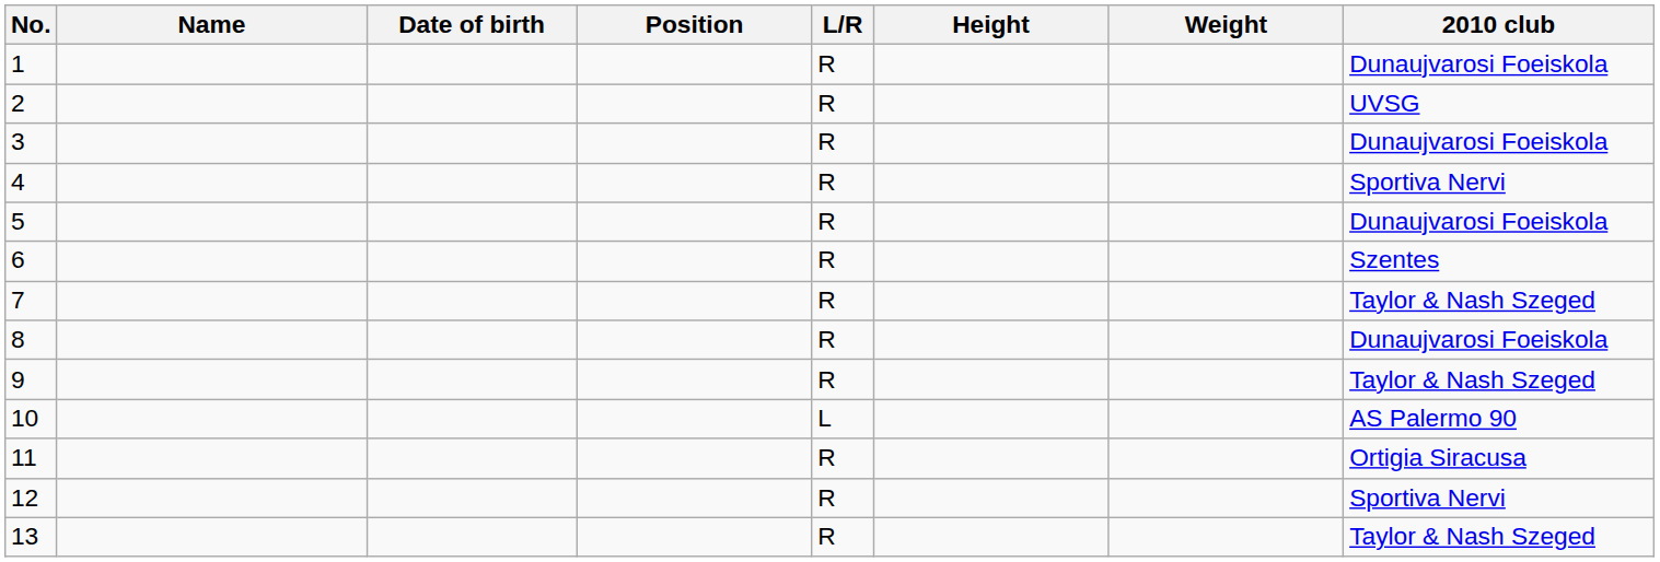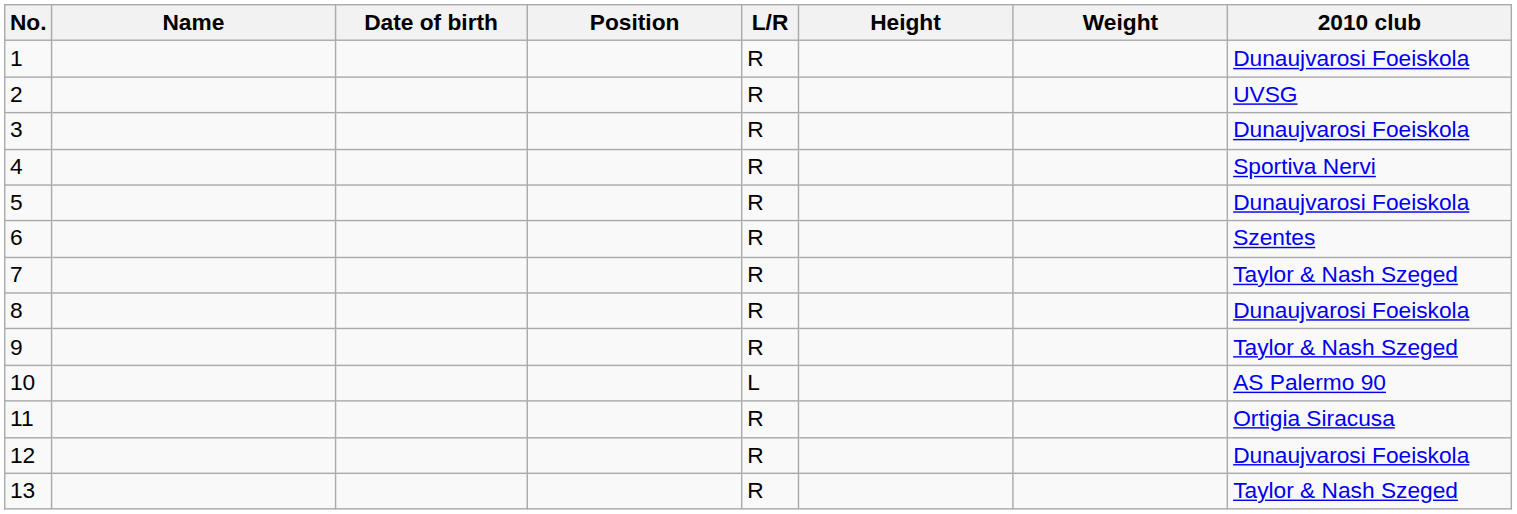 <table class=wikitable sortable style=font-size:100%; text-align:center;>
 <tr>
 <th>No.</th>
 <th style=width:12em>Name</th>
 <th style=width:8em>Date of birth</th>
 <th style=width:9em>Position</th>
 <th style=width:2em>L/R</th>
 <th style=width:9em>Height</th>
 <th style=width:9em>Weight</th>
 <th style=width:12em>2010 club</th>
 </tr>
 <tr>
 <td>1</td>
 <td align=left></td>
 <td></td>
 <td></td>
 <td>R</td>
 <td></td>
 <td></td>
 <td><a href='#'>Dunaujvarosi Foeiskola</a></td>
 </tr>
 <tr>
 <td>2</td>
 <td align=left></td>
 <td></td>
 <td></td>
 <td>R</td>
 <td></td>
 <td></td>
 <td><a href='#'>UVSG</a></td>
 </tr>
 <tr>
 <td>3</td>
 <td align=left></td>
 <td></td>
 <td></td>
 <td>R</td>
 <td></td>
 <td></td>
 <td><a href='#'>Dunaujvarosi Foeiskola</a></td>
 </tr>
 <tr>
 <td>4</td>
 <td align=left></td>
 <td></td>
 <td></td>
 <td>R</td>
 <td></td>
 <td></td>
 <td><a href='#'>Sportiva Nervi</a></td>
 </tr>
 <tr>
 <td>5</td>
 <td align=left></td>
 <td></td>
 <td></td>
 <td>R</td>
 <td></td>
 <td></td>
 <td><a href='#'>Dunaujvarosi Foeiskola</a></td>
 </tr>
 <tr>
 <td>6</td>
 <td align=left></td>
 <td></td>
 <td></td>
 <td>R</td>
 <td></td>
 <td></td>
 <td><a href='#'>Szentes</a></td>
 </tr>
 <tr>
 <td>7</td>
 <td align=left></td>
 <td></td>
 <td></td>
 <td>R</td>
 <td></td>
 <td></td>
 <td><a href='#'>Taylor & Nash Szeged</a></td>
 </tr>
 <tr>
 <td>8</td>
 <td align=left></td>
 <td></td>
 <td></td>
 <td>R</td>
 <td></td>
 <td></td>
 <td><a href='#'>Dunaujvarosi Foeiskola</a></td>
 </tr>
 <tr>
 <td>9</td>
 <td align=left></td>
 <td></td>
 <td></td>
 <td>R</td>
 <td></td>
 <td></td>
 <td><a href='#'>Taylor & Nash Szeged</a></td>
 </tr>
 <tr>
 <td>10</td>
 <td align=left></td>
 <td></td>
 <td></td>
 <td>L</td>
 <td></td>
 <td></td>
 <td><a href='#'>AS Palermo 90</a></td>
 </tr>
 <tr>
 <td>11</td>
 <td align=left></td>
 <td></td>
 <td></td>
 <td>R</td>
 <td></td>
 <td></td>
 <td><a href='#'>Ortigia Siracusa</a></td>
 </tr>
 <tr>
 <td>12</td>
 <td align=left></td>
 <td></td>
 <td></td>
 <td>R</td>
 <td></td>
 <td></td>
-<td><a href='#'>Sportiva Nervi</a></td>
+<td><a href='#'>Dunaujvarosi Foeiskola</a></td>
 </tr>
 <tr>
 <td>13</td>
 <td align=left></td>
 <td></td>
 <td></td>
 <td>R</td>
 <td></td>
 <td></td>
 <td><a href='#'>Taylor & Nash Szeged</a></td>
 </tr>
 </table>
